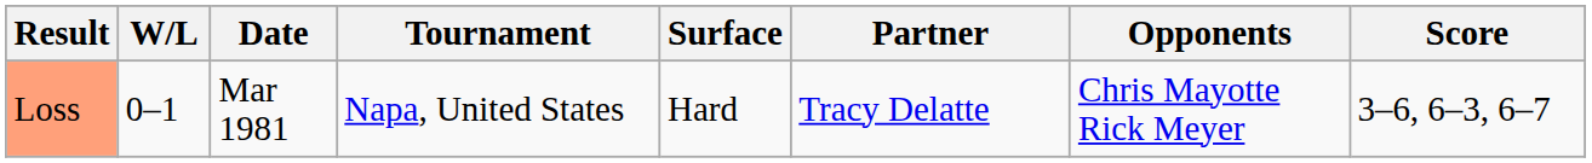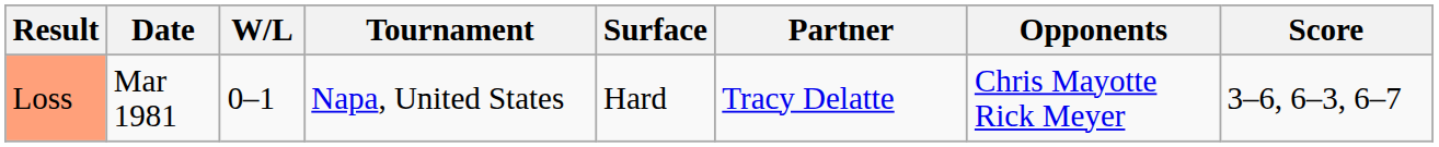 <table class="sortable wikitable">
 <tr>
 <th style="width:40px">Result</th>
+<th style="width:50px">Date</th>
 <th style="width:35px" class="unsortable">W/L</th>
-<th style="width:50px">Date</th>
 <th style="width:140px">Tournament</th>
 <th style="width:50px">Surface</th>
 <th style="width:120px">Partner</th>
 <th style="width:120px">Opponents</th>
 <th style="width:100px" class="unsortable">Score</th>
 </tr>
 <tr>
 <td style="background:#ffa07a;">Loss</td>
+<td>Mar 1981</td>
 <td>0–1</td>
-<td>Mar 1981</td>
 <td><a href='#'>Napa</a>, United States</td>
 <td>Hard</td>
 <td> <a href='#'>Tracy Delatte</a></td>
 <td> <a href='#'>Chris Mayotte</a><br> <a href='#'>Rick Meyer</a></td>
 <td>3–6, 6–3, 6–7</td>
 </tr>
 </table>
